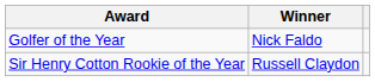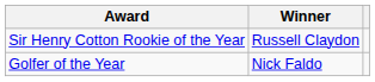 <table class="wikitable">
 <tr>
 <th>Award</th>
 <th>Winner</th>
 <th></th>
 </tr>
 <tr>
+<td><a href='#'>Sir Henry Cotton Rookie of the Year</a></td>
+<td> <a href='#'>Russell Claydon</a></td>
+<td></td>
+</tr>
+<tr>
 <td><a href='#'>Golfer of the Year</a></td>
 <td> <a href='#'>Nick Faldo</a></td>
 <td></td>
 </tr>
-<tr>
-<td><a href='#'>Sir Henry Cotton Rookie of the Year</a></td>
-<td> <a href='#'>Russell Claydon</a></td>
-<td></td>
-</tr>
 </table>
